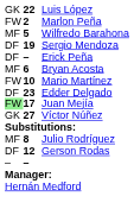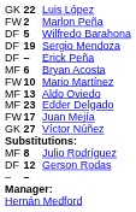 <table style = "font-size: 90%" cellspacing = "0" cellpadding = "0">
 <tr>
 <td colspan = 4></td>
 </tr>
 <tr>
 <th style="width:25px;"></th>
 <th style="width:25px;"></th>
 </tr>
 <tr>
 <td>GK</td>
 <td><strong>22</strong></td>
 <td> <a href='#'>Luis López</a></td>
 </tr>
 <tr>
 <td>FW</td>
 <td><strong>2</strong></td>
 <td> <a href='#'>Marlon Peña</a></td>
 </tr>
 <tr>
-<td>MF</td>
+<td>DF</td>
 <td><strong>5</strong></td>
 <td> <a href='#'>Wilfredo Barahona</a></td>
 </tr>
 <tr>
 <td>DF</td>
 <td><strong>19</strong></td>
 <td> <a href='#'>Sergio Mendoza</a></td>
 </tr>
 <tr>
 <td>DF</td>
 <td><strong>–</strong></td>
 <td> <a href='#'>Erick Peña</a></td>
 </tr>
 <tr>
 <td>MF</td>
 <td><strong>6</strong></td>
 <td> <a href='#'>Bryan Acosta</a></td>
 </tr>
 <tr>
 <td>FW</td>
 <td><strong>10</strong></td>
 <td> <a href='#'>Mario Martínez</a></td>
 <td></td>
 <td></td>
 </tr>
 <tr>
-<td>DF</td>
+<td>MF</td>
+<td><strong>13</strong></td>
+<td> <a href='#'>Aldo Oviedo</a></td>
+<td></td>
+<td></td>
+</tr>
+<tr>
+<td>MF</td>
 <td><strong>23</strong></td>
 <td> <a href='#'>Edder Delgado</a></td>
 </tr>
 <tr>
-<td style="background: lightgreen;">FW</td>
+<td>FW</td>
 <td><strong>17</strong></td>
 <td> <a href='#'>Juan Mejía</a></td>
 </tr>
 <tr>
 <td>GK</td>
 <td><strong>27</strong></td>
 <td> <a href='#'>Víctor Núñez</a></td>
 </tr>
 <tr>
 <td colspan = 3><strong>Substitutions:</strong></td>
 </tr>
 <tr>
 <td>MF</td>
 <td><strong>8</strong></td>
 <td> <a href='#'>Julio Rodríguez</a></td>
 <td></td>
 <td></td>
 </tr>
 <tr>
 <td>DF</td>
 <td><strong>12</strong></td>
 <td> <a href='#'>Gerson Rodas</a></td>
 <td></td>
 <td></td>
 </tr>
 <tr>
 <td>–</td>
 <td><strong>–</strong></td>
 <td></td>
 </tr>
 <tr>
 <td colspan = 3><strong>Manager:</strong></td>
 </tr>
 <tr>
 <td colspan = 3> <a href='#'>Hernán Medford</a></td>
 </tr>
 </table>
